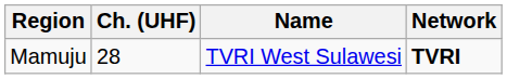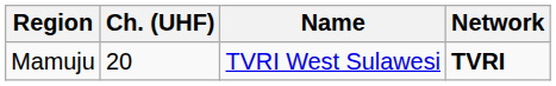 <table class="wikitable">
 <tr>
 <th>Region</th>
 <th>Ch. (UHF)</th>
 <th>Name</th>
 <th>Network</th>
 </tr>
 <tr>
 <td>Mamuju</td>
-<td>28</td>
+<td>20</td>
 <td><a href='#'>TVRI West Sulawesi</a></td>
 <td><strong>TVRI</strong></td>
 </tr>
 </table>
